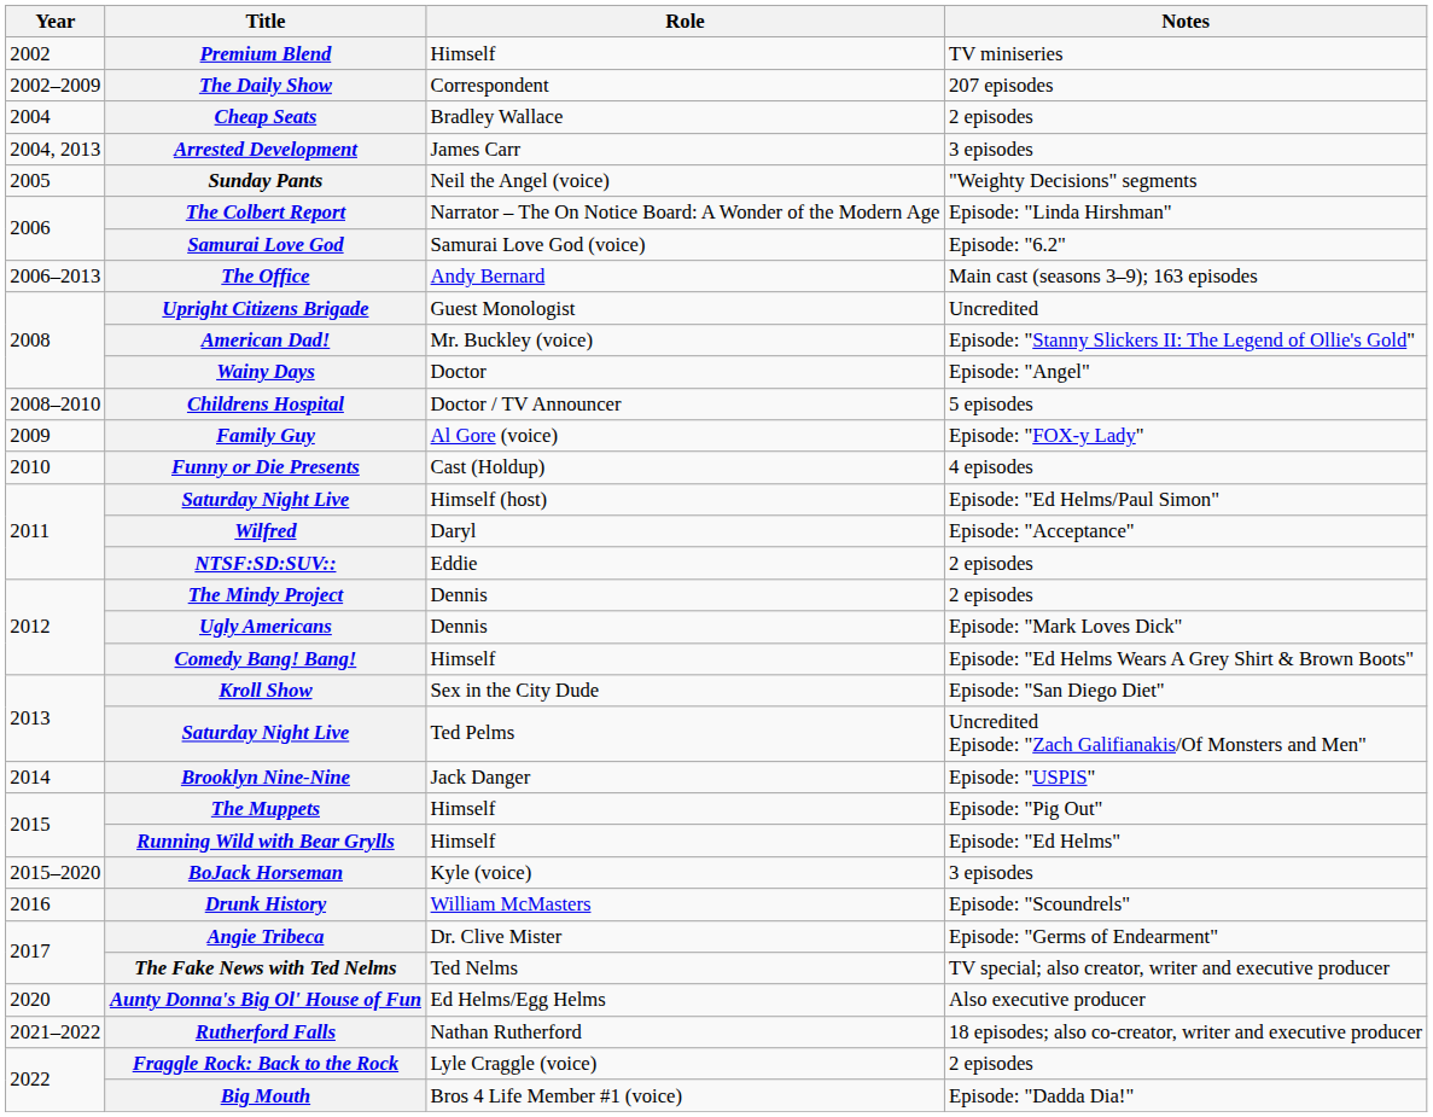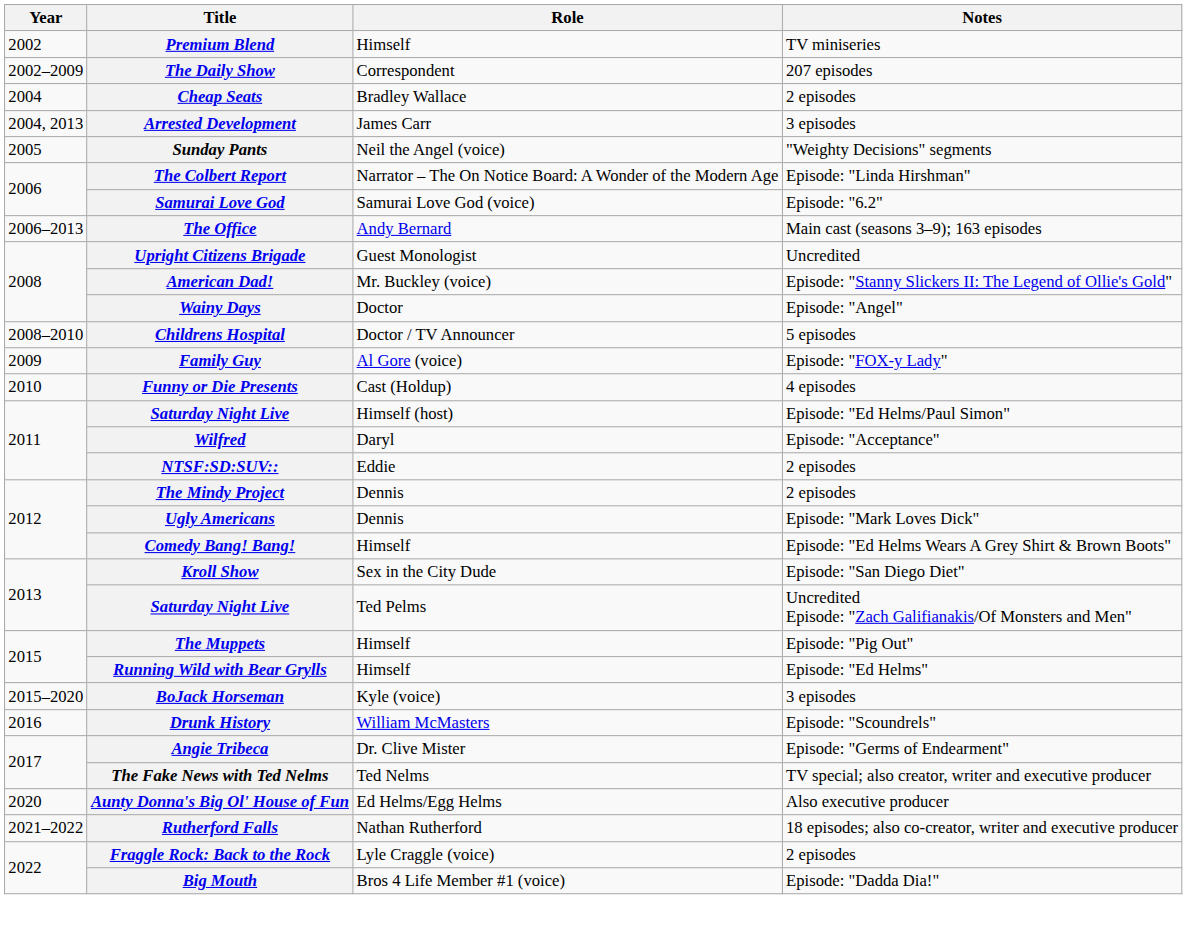 <table class="wikitable sortable plainrowheaders">
 <tr>
 <th scope="col">Year</th>
 <th scope="col">Title</th>
 <th scope="col">Role</th>
 <th class="unsortable">Notes</th>
 </tr>
 <tr>
 <td>2002</td>
 <th scope="row"><em><a href='#'>Premium Blend</a></em></th>
 <td>Himself</td>
 <td>TV miniseries</td>
 </tr>
 <tr>
 <td>2002–2009</td>
 <th scope="row"><em><a href='#'>The Daily Show</a></em></th>
 <td>Correspondent</td>
 <td>207 episodes</td>
 </tr>
 <tr>
 <td>2004</td>
 <th scope="row"><em><a href='#'>Cheap Seats</a></em></th>
 <td>Bradley Wallace</td>
 <td>2 episodes</td>
 </tr>
 <tr>
 <td>2004, 2013</td>
 <th scope="row"><em><a href='#'>Arrested Development</a></em></th>
 <td>James Carr</td>
 <td>3 episodes</td>
 </tr>
 <tr>
 <td>2005</td>
 <th scope="row"><em>Sunday Pants</em></th>
 <td>Neil the Angel (voice)</td>
 <td>"Weighty Decisions" segments</td>
 </tr>
 <tr>
 <td rowspan="2">2006</td>
 <th scope="row"><em><a href='#'>The Colbert Report</a></em></th>
 <td>Narrator – The On Notice Board: A Wonder of the Modern Age</td>
 <td>Episode: "Linda Hirshman"</td>
 </tr>
 <tr>
 <th scope="row"><em><a href='#'>Samurai Love God</a></em></th>
 <td>Samurai Love God (voice)</td>
 <td>Episode: "6.2"</td>
 </tr>
 <tr>
 <td>2006–2013</td>
 <th scope="row"><em><a href='#'>The Office</a></em></th>
 <td><a href='#'>Andy Bernard</a></td>
 <td>Main cast (seasons 3–9); 163 episodes</td>
 </tr>
 <tr>
 <td rowspan="3">2008</td>
 <th scope="row"><em><a href='#'>Upright Citizens Brigade</a></em></th>
 <td>Guest Monologist</td>
 <td>Uncredited</td>
 </tr>
 <tr>
 <th scope="row"><em><a href='#'>American Dad!</a></em></th>
 <td>Mr. Buckley (voice)</td>
 <td>Episode: "<a href='#'>Stanny Slickers II: The Legend of Ollie's Gold</a>"</td>
 </tr>
 <tr>
 <th scope="row"><em><a href='#'>Wainy Days</a></em></th>
 <td>Doctor</td>
 <td>Episode: "Angel"</td>
 </tr>
 <tr>
 <td>2008–2010</td>
 <th scope="row"><em><a href='#'>Childrens Hospital</a></em></th>
 <td>Doctor / TV Announcer</td>
 <td>5 episodes</td>
 </tr>
 <tr>
 <td>2009</td>
 <th scope="row"><em><a href='#'>Family Guy</a></em></th>
 <td><a href='#'>Al Gore</a> (voice)</td>
 <td>Episode: "<a href='#'>FOX-y Lady</a>"</td>
 </tr>
 <tr>
 <td>2010</td>
 <th scope="row"><em><a href='#'>Funny or Die Presents</a></em></th>
 <td>Cast (Holdup)</td>
 <td>4 episodes</td>
 </tr>
 <tr>
 <td rowspan="3">2011</td>
 <th scope="row"><em><a href='#'>Saturday Night Live</a></em></th>
 <td>Himself (host)</td>
 <td>Episode: "Ed Helms/Paul Simon"</td>
 </tr>
 <tr>
 <th scope="row"><em><a href='#'>Wilfred</a></em></th>
 <td>Daryl</td>
 <td>Episode: "Acceptance"</td>
 </tr>
 <tr>
 <th scope="row"><em><a href='#'>NTSF:SD:SUV::</a></em></th>
 <td>Eddie</td>
 <td>2 episodes</td>
 </tr>
 <tr>
 <td rowspan="3">2012</td>
 <th scope="row"><em><a href='#'>The Mindy Project</a></em></th>
 <td>Dennis</td>
 <td>2 episodes</td>
 </tr>
 <tr>
 <th scope="row"><em><a href='#'>Ugly Americans</a></em></th>
 <td>Dennis</td>
 <td>Episode: "Mark Loves Dick"</td>
 </tr>
 <tr>
 <th scope="row"><em><a href='#'>Comedy Bang! Bang!</a></em></th>
 <td>Himself</td>
 <td>Episode: "Ed Helms Wears A Grey Shirt & Brown Boots"</td>
 </tr>
 <tr>
 <td rowspan="2">2013</td>
 <th scope="row"><em><a href='#'>Kroll Show</a></em></th>
 <td>Sex in the City Dude</td>
 <td>Episode: "San Diego Diet"</td>
 </tr>
 <tr>
 <th scope="row"><em><a href='#'>Saturday Night Live</a></em></th>
 <td>Ted Pelms</td>
 <td>Uncredited<br>Episode: "<a href='#'>Zach Galifianakis</a>/Of Monsters and Men"</td>
 </tr>
 <tr>
-<td>2014</td>
-<th scope="row"><em><a href='#'>Brooklyn Nine-Nine</a></em></th>
-<td>Jack Danger</td>
-<td>Episode: "<a href='#'>USPIS</a>"</td>
-</tr>
-<tr>
 <td rowspan="2">2015</td>
 <th scope="row"><em><a href='#'>The Muppets</a></em></th>
 <td>Himself</td>
 <td>Episode: "Pig Out"</td>
 </tr>
 <tr>
 <th scope="row"><em><a href='#'>Running Wild with Bear Grylls</a></em></th>
 <td>Himself</td>
 <td>Episode: "Ed Helms"</td>
 </tr>
 <tr>
 <td>2015–2020</td>
 <th scope="row"><em><a href='#'>BoJack Horseman</a></em></th>
 <td>Kyle (voice)</td>
 <td>3 episodes</td>
 </tr>
 <tr>
 <td>2016</td>
 <th scope="row"><em><a href='#'>Drunk History</a></em></th>
 <td><a href='#'>William McMasters</a></td>
 <td>Episode: "Scoundrels"</td>
 </tr>
 <tr>
 <td rowspan="2">2017</td>
 <th scope="row"><em><a href='#'>Angie Tribeca</a></em></th>
 <td>Dr. Clive Mister</td>
 <td>Episode: "Germs of Endearment"</td>
 </tr>
 <tr>
 <th scope="row"><em>The Fake News with Ted Nelms</em></th>
 <td>Ted Nelms</td>
 <td>TV special; also creator, writer and executive producer</td>
 </tr>
 <tr>
 <td>2020</td>
 <th scope="row"><em><a href='#'>Aunty Donna's Big Ol' House of Fun</a></em></th>
 <td>Ed Helms/Egg Helms</td>
 <td>Also executive producer</td>
 </tr>
 <tr>
 <td>2021–2022</td>
 <th scope="row"><em><a href='#'>Rutherford Falls</a></em></th>
 <td>Nathan Rutherford</td>
 <td>18 episodes; also co-creator, writer and executive producer</td>
 </tr>
 <tr>
 <td rowspan="2">2022</td>
 <th scope="row"><em><a href='#'>Fraggle Rock: Back to the Rock</a></em></th>
 <td>Lyle Craggle (voice)</td>
 <td>2 episodes</td>
 </tr>
 <tr>
 <th scope="row"><em><a href='#'>Big Mouth</a></em></th>
 <td>Bros 4 Life Member #1 (voice)</td>
 <td>Episode: "Dadda Dia!"</td>
 </tr>
 </table>
